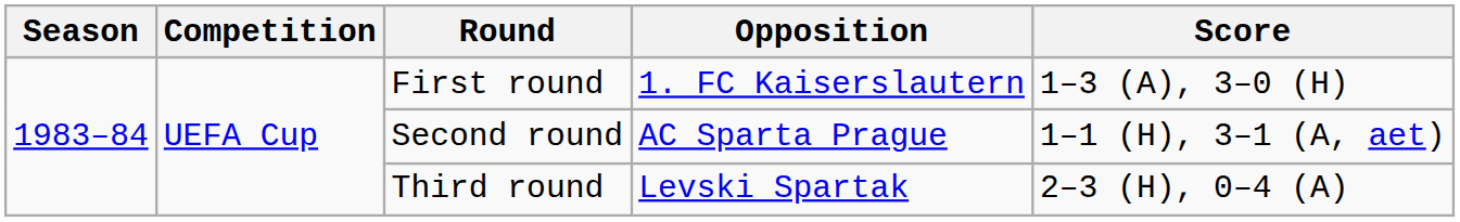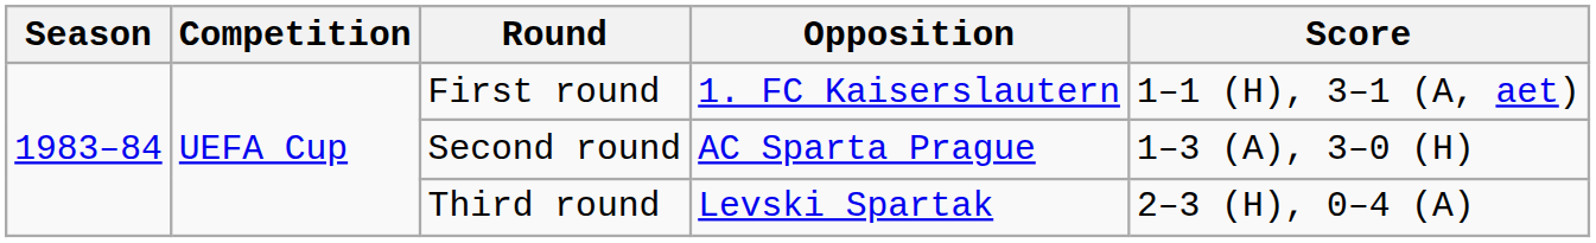 <table class="wikitable">
 <tr>
 <th>Season</th>
 <th>Competition</th>
 <th>Round</th>
 <th>Opposition</th>
 <th>Score</th>
 </tr>
 <tr>
 <td rowspan="3"><a href='#'>1983–84</a></td>
 <td rowspan="3"><a href='#'>UEFA Cup</a></td>
 <td>First round</td>
 <td> <a href='#'>1. FC Kaiserslautern</a></td>
-<td>1–3 (A), 3–0 (H)</td>
+<td>1–1 (H), 3–1 (A, <a href='#'>aet</a>)</td>
 </tr>
 <tr>
 <td>Second round</td>
 <td> <a href='#'>AC Sparta Prague</a></td>
-<td>1–1 (H), 3–1 (A, <a href='#'>aet</a>)</td>
+<td>1–3 (A), 3–0 (H)</td>
 </tr>
 <tr>
 <td>Third round</td>
 <td> <a href='#'>Levski Spartak</a></td>
 <td>2–3 (H), 0–4 (A)</td>
 </tr>
 </table>
